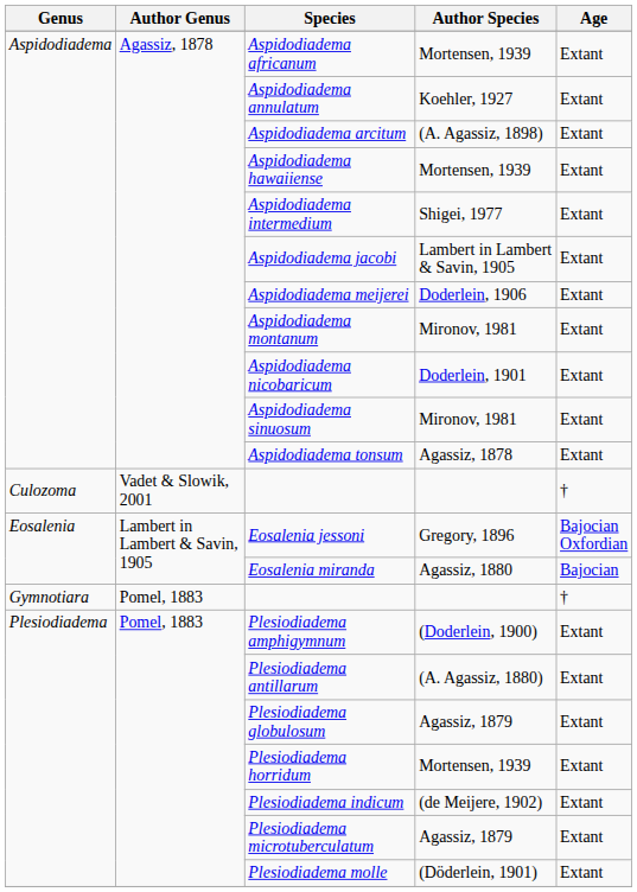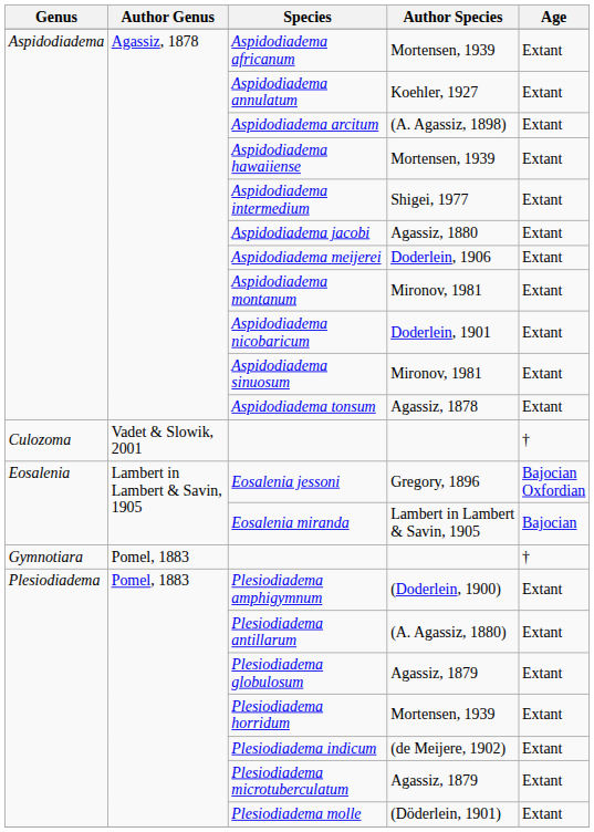 <table class="wikitable">
 <tr>
 <th>Genus</th>
 <th>Author Genus</th>
 <th>Species</th>
 <th>Author Species</th>
 <th>Age</th>
 </tr>
 <tr align="center" bgcolor="ccccc">
 </tr>
 <tr>
 <td rowspan="11" style="vertical-align:top"><em>Aspidodiadema</em></td>
 <td rowspan="11" style="vertical-align:top"><a href='#'>Agassiz</a>, 1878</td>
 <td><em><a href='#'>Aspidodiadema africanum</a></em></td>
 <td>Mortensen, 1939</td>
 <td>Extant</td>
 </tr>
 <tr>
 <td><em><a href='#'>Aspidodiadema annulatum</a></em></td>
 <td>Koehler, 1927</td>
 <td>Extant</td>
 </tr>
 <tr>
 <td><em><a href='#'>Aspidodiadema arcitum</a></em></td>
 <td>(A. Agassiz, 1898)</td>
 <td>Extant</td>
 </tr>
 <tr>
 <td><em><a href='#'>Aspidodiadema hawaiiense</a></em></td>
 <td>Mortensen, 1939</td>
 <td>Extant</td>
 </tr>
 <tr>
 <td><em><a href='#'>Aspidodiadema intermedium</a></em></td>
 <td>Shigei, 1977</td>
 <td>Extant</td>
 </tr>
 <tr>
 <td><em><a href='#'>Aspidodiadema jacobi</a></em></td>
-<td>Lambert in Lambert & Savin, 1905</td>
+<td>Agassiz, 1880</td>
 <td>Extant</td>
 </tr>
 <tr>
 <td><em><a href='#'>Aspidodiadema meijerei</a></em></td>
 <td><a href='#'>Doderlein</a>, 1906</td>
 <td>Extant</td>
 </tr>
 <tr>
 <td><em><a href='#'>Aspidodiadema montanum</a></em></td>
 <td>Mironov, 1981</td>
 <td>Extant</td>
 </tr>
 <tr>
 <td><em><a href='#'>Aspidodiadema nicobaricum</a></em></td>
 <td><a href='#'>Doderlein</a>, 1901</td>
 <td>Extant</td>
 </tr>
 <tr>
 <td><em><a href='#'>Aspidodiadema sinuosum</a></em></td>
 <td>Mironov, 1981</td>
 <td>Extant</td>
 </tr>
 <tr>
 <td><em><a href='#'>Aspidodiadema tonsum</a></em></td>
 <td>Agassiz, 1878</td>
 <td>Extant</td>
 </tr>
 <tr>
 <td><em>Culozoma</em></td>
 <td>Vadet & Slowik, 2001</td>
 <td></td>
 <td></td>
 <td>†</td>
 </tr>
 <tr>
 <td rowspan="2" style="vertical-align:top"><em>Eosalenia</em></td>
 <td rowspan="2" style="vertical-align:top">Lambert in Lambert & Savin, 1905</td>
 <td><em><a href='#'>Eosalenia jessoni</a></em></td>
 <td>Gregory, 1896</td>
 <td><a href='#'>Bajocian</a><br><a href='#'>Oxfordian</a></td>
 </tr>
 <tr>
 <td><em><a href='#'>Eosalenia miranda</a></em></td>
-<td>Agassiz, 1880</td>
+<td>Lambert in Lambert & Savin, 1905</td>
 <td><a href='#'>Bajocian</a></td>
 </tr>
 <tr>
 <td><em>Gymnotiara</em></td>
 <td>Pomel, 1883</td>
 <td></td>
 <td></td>
 <td>†</td>
 </tr>
 <tr>
 <td rowspan="7" style="vertical-align:top"><em>Plesiodiadema</em></td>
 <td rowspan="7" style="vertical-align:top"><a href='#'>Pomel</a>, 1883</td>
 <td><em><a href='#'>Plesiodiadema amphigymnum</a></em></td>
 <td>(<a href='#'>Doderlein</a>, 1900)</td>
 <td>Extant</td>
 </tr>
 <tr>
 <td><em><a href='#'>Plesiodiadema antillarum</a></em></td>
 <td>(A. Agassiz, 1880)</td>
 <td>Extant</td>
 </tr>
 <tr>
 <td><em><a href='#'>Plesiodiadema globulosum</a></em></td>
 <td>Agassiz, 1879</td>
 <td>Extant</td>
 </tr>
 <tr>
 <td><em><a href='#'>Plesiodiadema horridum </a></em></td>
 <td>Mortensen, 1939</td>
 <td>Extant</td>
 </tr>
 <tr>
 <td><em><a href='#'>Plesiodiadema indicum</a></em></td>
 <td>(de Meijere, 1902)</td>
 <td>Extant</td>
 </tr>
 <tr>
 <td><em><a href='#'>Plesiodiadema microtuberculatum</a></em></td>
 <td>Agassiz, 1879</td>
 <td>Extant</td>
 </tr>
 <tr>
 <td><em><a href='#'>Plesiodiadema molle</a></em></td>
 <td>(Döderlein, 1901)</td>
 <td>Extant</td>
 </tr>
 <tr>
 </tr>
 </table>
